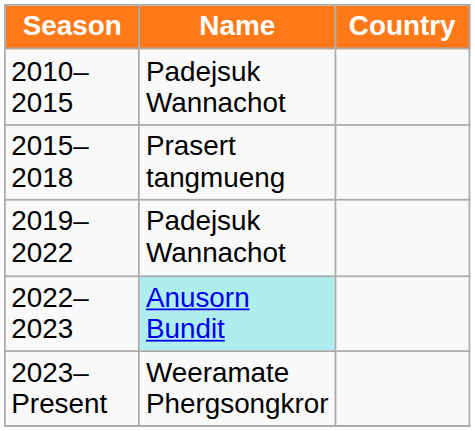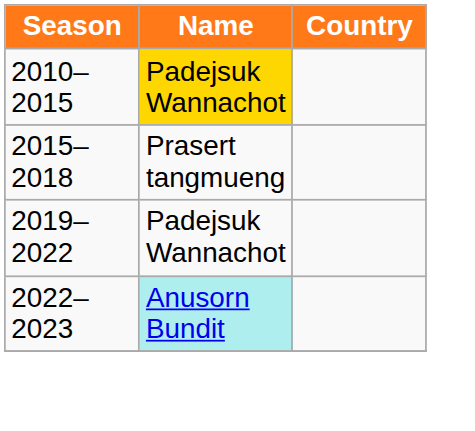 <table class="wikitable">
 <tr>
 <th width="70px" style="background: #FF7918; color: #FFFFFF; text-align: center">Season</th>
 <th width="70px" style="background: #FF7918; color: #FFFFFF">Name</th>
 <th width="70px" style="background: #FF7918; color: #FFFFFF">Country</th>
 </tr>
 <tr style="text-align:left;">
 <td>2010–2015</td>
-<td>Padejsuk Wannachot</td>
+<td style="background: gold;">Padejsuk Wannachot</td>
 <td></td>
 </tr>
 <tr style="text-align:left;">
 <td>2015–2018</td>
 <td>Prasert tangmueng</td>
 <td></td>
 </tr>
 <tr style="text-align:left;">
 <td>2019–2022</td>
 <td>Padejsuk Wannachot</td>
 <td></td>
 </tr>
 <tr style="text-align:left;">
 <td>2022–2023</td>
 <td style="background: paleturquoise;"><a href='#'>Anusorn Bundit </a></td>
 <td></td>
 </tr>
-<tr style="text-align:left;">
-<td>2023–Present</td>
-<td>Weeramate Phergsongkror</td>
-<td></td>
-</tr>
 <tr>
 </tr>
 </table>
